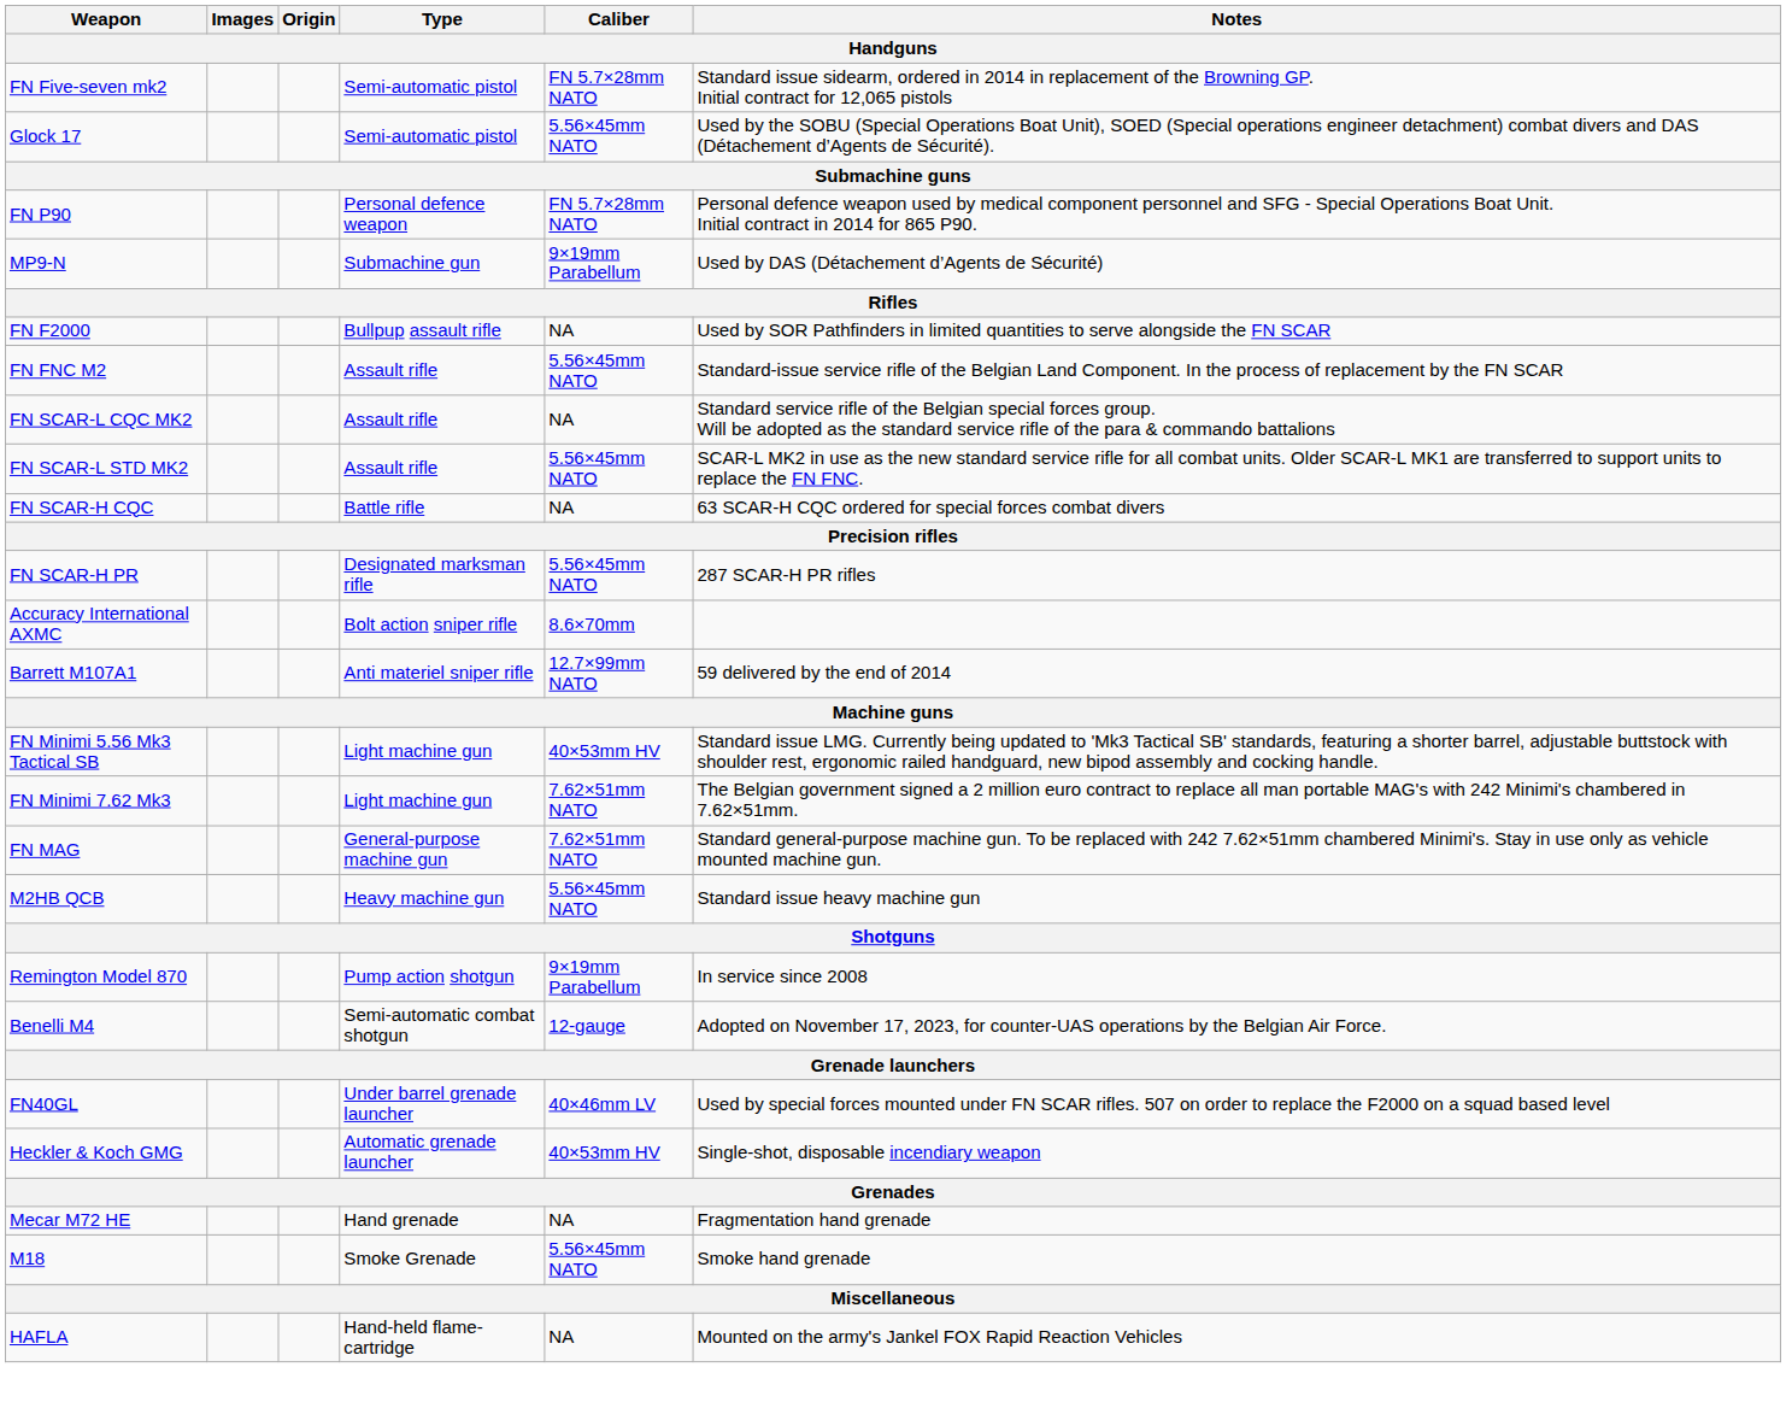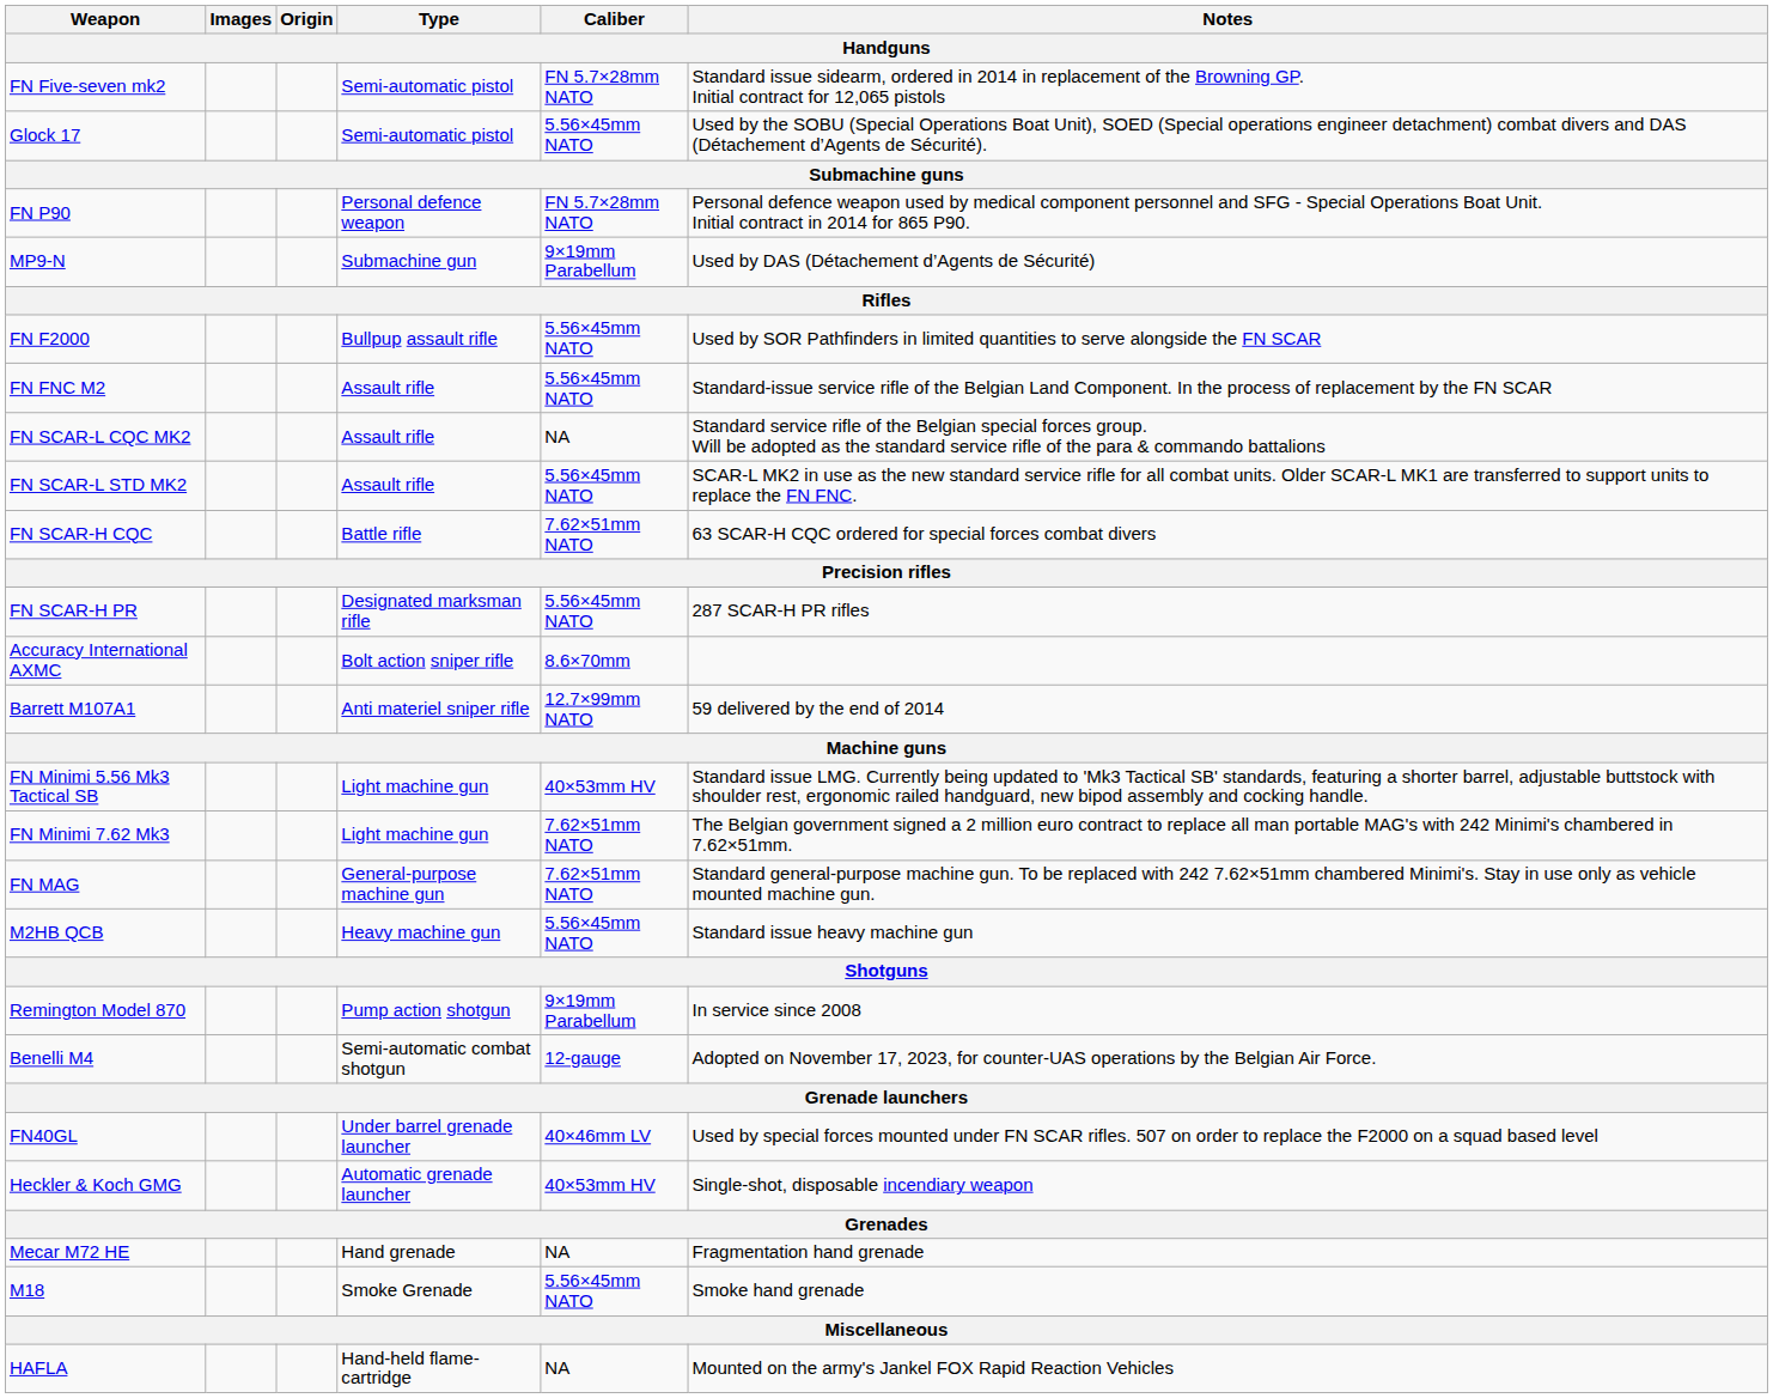 <table class="wikitable">
 <tr>
 <th>Weapon</th>
 <th>Images</th>
 <th>Origin</th>
 <th>Type</th>
 <th>Caliber</th>
 <th>Notes</th>
 </tr>
 <tr>
 <th colspan="6">Handguns</th>
 </tr>
 <tr>
 <td><a href='#'>FN Five-seven mk2</a></td>
 <td style="text-align: center;"></td>
 <td></td>
 <td><a href='#'>Semi-automatic pistol</a></td>
 <td><a href='#'>FN 5.7×28mm NATO</a></td>
 <td>Standard issue sidearm, ordered in 2014 in replacement of the <a href='#'>Browning GP</a>.<br>Initial contract for 12,065 pistols</td>
 </tr>
 <tr>
 <td><a href='#'>Glock 17</a></td>
 <td style="text-align: center;"></td>
 <td></td>
 <td><a href='#'>Semi-automatic pistol</a></td>
 <td><a href='#'>5.56×45mm NATO</a></td>
 <td>Used by the SOBU (Special Operations Boat Unit), SOED (Special operations engineer detachment) combat divers and DAS (Détachement d’Agents de Sécurité).</td>
 </tr>
 <tr>
 <th colspan="6">Submachine guns</th>
 </tr>
 <tr>
 <td><a href='#'>FN P90</a></td>
 <td style="text-align: center;"></td>
 <td></td>
 <td><a href='#'>Personal defence weapon</a></td>
 <td><a href='#'>FN 5.7×28mm NATO</a></td>
 <td>Personal defence weapon used by medical component personnel and SFG - Special Operations Boat Unit.<br>Initial contract in 2014 for 865 P90.</td>
 </tr>
 <tr>
 <td><a href='#'>MP9-N</a></td>
 <td style="text-align: center;"></td>
 <td></td>
 <td><a href='#'>Submachine gun</a></td>
 <td><a href='#'>9×19mm Parabellum</a></td>
 <td>Used by DAS (Détachement d’Agents de Sécurité)</td>
 </tr>
 <tr>
 <th colspan="6">Rifles</th>
 </tr>
 <tr>
 <td><a href='#'>FN F2000</a></td>
 <td style="text-align: center;"></td>
 <td></td>
 <td><a href='#'>Bullpup</a> <a href='#'>assault rifle</a></td>
-<td>NA</td>
+<td><a href='#'>5.56×45mm NATO</a></td>
 <td>Used by SOR Pathfinders in limited quantities to serve alongside the <a href='#'>FN SCAR</a></td>
 </tr>
 <tr>
 <td><a href='#'>FN FNC M2</a></td>
 <td></td>
 <td></td>
 <td><a href='#'>Assault rifle</a></td>
 <td><a href='#'>5.56×45mm NATO</a></td>
 <td>Standard-issue service rifle of the Belgian Land Component. In the process of replacement by the FN SCAR</td>
 </tr>
 <tr>
 <td><a href='#'>FN SCAR-L CQC MK2</a></td>
 <td style="text-align: center;"></td>
 <td></td>
 <td><a href='#'>Assault rifle</a></td>
 <td>NA</td>
 <td>Standard service rifle of the Belgian special forces group.<br>Will be adopted as the standard service rifle of the para & commando battalions</td>
 </tr>
 <tr>
 <td><a href='#'>FN SCAR-L STD MK2</a></td>
 <td style="text-align: center;"></td>
 <td></td>
 <td><a href='#'>Assault rifle</a></td>
 <td><a href='#'>5.56×45mm NATO</a></td>
 <td>SCAR-L MK2 in use as the new standard service rifle for all combat units. Older SCAR-L MK1 are transferred to support units to replace the <a href='#'>FN FNC</a>.</td>
 </tr>
 <tr>
 <td><a href='#'>FN SCAR-H CQC</a></td>
 <td style="text-align: center;"></td>
 <td></td>
 <td><a href='#'>Battle rifle</a></td>
-<td>NA</td>
+<td><a href='#'>7.62×51mm NATO</a></td>
 <td>63 SCAR-H CQC ordered for special forces combat divers</td>
 </tr>
 <tr>
 <th colspan="6">Precision rifles</th>
 </tr>
 <tr>
 <td><a href='#'>FN SCAR-H PR</a></td>
 <td style="text-align: center;"></td>
 <td></td>
 <td><a href='#'>Designated marksman rifle</a></td>
 <td><a href='#'>5.56×45mm NATO</a></td>
 <td>287 SCAR-H PR rifles</td>
 </tr>
 <tr>
 <td><a href='#'>Accuracy International AXMC</a></td>
 <td style="text-align: center;"></td>
 <td></td>
 <td><a href='#'>Bolt action</a> <a href='#'>sniper rifle</a></td>
 <td><a href='#'>8.6×70mm</a></td>
 <td></td>
 </tr>
 <tr>
 <td><a href='#'>Barrett M107A1</a></td>
 <td style="text-align: center;"></td>
 <td></td>
 <td><a href='#'>Anti materiel sniper rifle</a></td>
 <td><a href='#'>12.7×99mm NATO</a></td>
 <td>59 delivered by the end of 2014</td>
 </tr>
 <tr>
 <th colspan="6">Machine guns</th>
 </tr>
 <tr>
 <td><a href='#'>FN Minimi 5.56 Mk3 Tactical SB</a></td>
 <td style="text-align: center;"></td>
 <td></td>
 <td><a href='#'>Light machine gun</a></td>
 <td><a href='#'>40×53mm HV</a></td>
 <td>Standard issue LMG. Currently being updated to 'Mk3 Tactical SB' standards, featuring a shorter barrel, adjustable buttstock with shoulder rest, ergonomic railed handguard, new bipod assembly and cocking handle.</td>
 </tr>
 <tr>
 <td><a href='#'>FN Minimi 7.62 Mk3</a></td>
 <td style="text-align: center;"></td>
 <td></td>
 <td><a href='#'>Light machine gun</a></td>
 <td><a href='#'>7.62×51mm NATO</a></td>
 <td>The Belgian government signed a 2 million euro contract to replace all man portable MAG's with 242 Minimi's chambered in 7.62×51mm.</td>
 </tr>
 <tr>
 <td><a href='#'>FN MAG</a></td>
 <td style="text-align: center;"></td>
 <td></td>
 <td><a href='#'>General-purpose machine gun</a></td>
 <td><a href='#'>7.62×51mm NATO</a></td>
 <td>Standard general-purpose machine gun. To be replaced with 242 7.62×51mm chambered Minimi's. Stay in use only as vehicle mounted machine gun.</td>
 </tr>
 <tr>
 <td><a href='#'>M2HB QCB</a></td>
 <td style="text-align: center;"></td>
 <td></td>
 <td><a href='#'>Heavy machine gun</a></td>
 <td><a href='#'>5.56×45mm NATO</a></td>
 <td>Standard issue heavy machine gun</td>
 </tr>
 <tr>
 <th colspan="6"><a href='#'>Shotguns</a></th>
 </tr>
 <tr>
 <td><a href='#'>Remington Model 870</a></td>
 <td style="text-align: center;"></td>
 <td></td>
 <td><a href='#'>Pump action</a> <a href='#'>shotgun</a></td>
 <td><a href='#'>9×19mm Parabellum</a></td>
 <td>In service since 2008</td>
 </tr>
 <tr>
 <td><a href='#'>Benelli M4</a></td>
 <td style="text-align: center;"></td>
 <td></td>
 <td>Semi-automatic combat shotgun</td>
 <td><a href='#'>12-gauge</a></td>
 <td>Adopted on November 17, 2023, for counter-UAS operations by the Belgian Air Force.</td>
 </tr>
 <tr>
 <th colspan="6">Grenade launchers</th>
 </tr>
 <tr>
 <td><a href='#'>FN40GL</a></td>
 <td style="text-align: center;"></td>
 <td></td>
 <td><a href='#'>Under barrel grenade launcher</a></td>
 <td><a href='#'>40×46mm LV</a></td>
 <td>Used by special forces mounted under FN SCAR rifles. 507 on order to replace the F2000 on a squad based level</td>
 </tr>
 <tr>
 <td><a href='#'>Heckler & Koch GMG</a></td>
 <td style="text-align: center;"></td>
 <td></td>
 <td><a href='#'>Automatic grenade launcher</a></td>
 <td><a href='#'>40×53mm HV</a></td>
 <td>Single-shot, disposable <a href='#'>incendiary weapon</a></td>
 </tr>
 <tr>
 <th colspan="6">Grenades</th>
 </tr>
 <tr>
 <td><a href='#'>Mecar M72 HE</a></td>
 <td style="text-align: center;"></td>
 <td></td>
 <td>Hand grenade</td>
 <td>NA</td>
 <td>Fragmentation hand grenade</td>
 </tr>
 <tr>
 <td><a href='#'>M18</a></td>
 <td style="text-align: center;"></td>
 <td></td>
 <td>Smoke Grenade</td>
 <td><a href='#'>5.56×45mm NATO</a></td>
 <td>Smoke hand grenade</td>
 </tr>
 <tr>
 <th colspan="6">Miscellaneous</th>
 </tr>
 <tr>
 <td><a href='#'>HAFLA</a></td>
 <td style="text-align: center;"></td>
 <td></td>
 <td>Hand-held flame-cartridge</td>
 <td>NA</td>
 <td>Mounted on the army's Jankel FOX Rapid Reaction Vehicles</td>
 </tr>
 </table>
